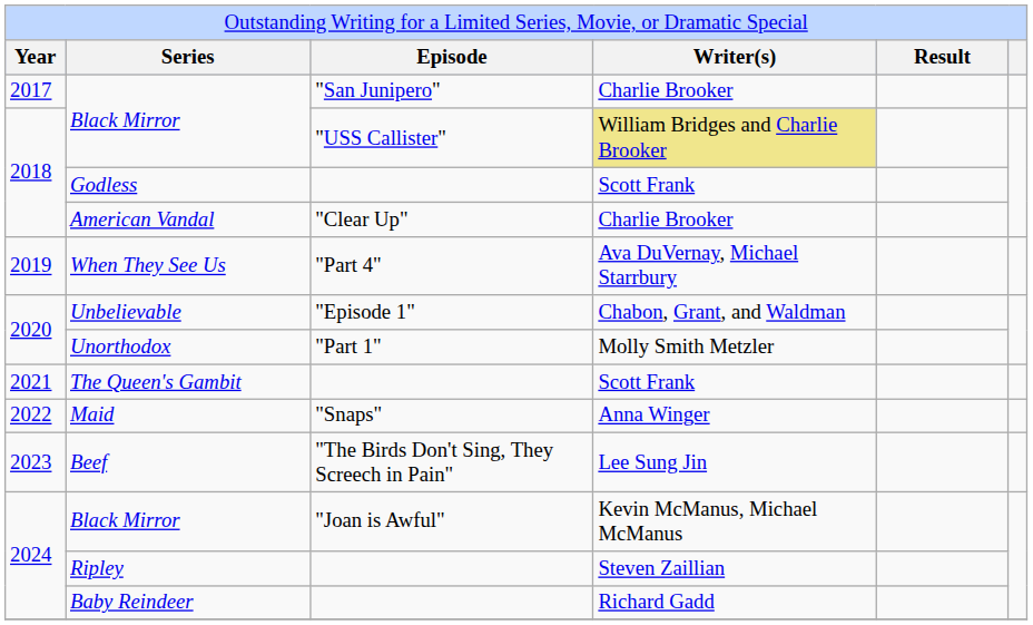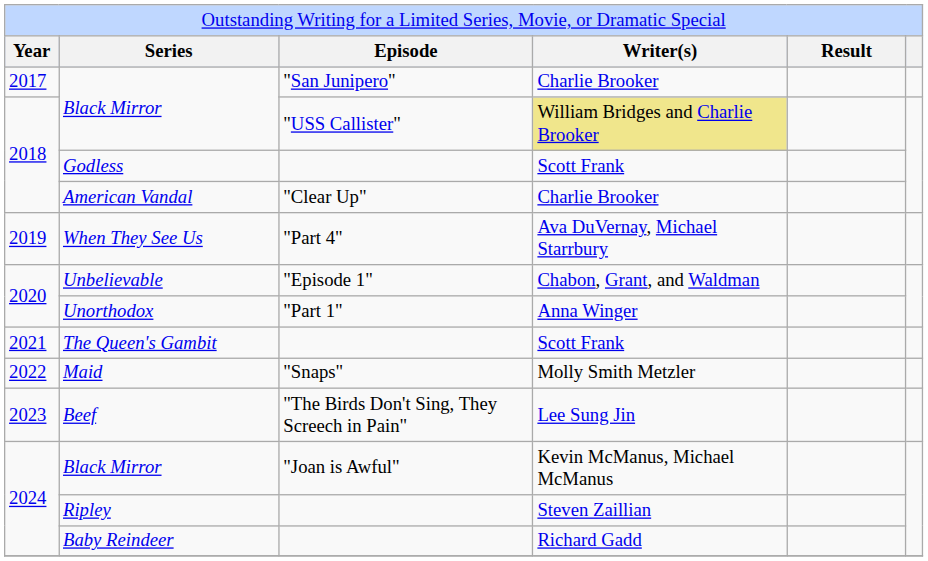 <table class="wikitable plainrowheaders" style="font-size: 90%" width=80%>
 <tr --- bgcolor="#bfd7ff">
 <td colspan=6 align=center><a href='#'>Outstanding Writing for a Limited Series, Movie, or Dramatic Special</a></td>
 </tr>
 <tr --- bgcolor="#bfd7ff">
 <th scope="col" style="width:1%;">Year</th>
 <th scope="col" style="width:13%;">Series</th>
 <th scope="col" style="width:15%;">Episode</th>
 <th scope="col" style="width:15%;">Writer(s)</th>
 <th scope="col" style="width:7%;">Result</th>
 <th scope="col" style="width:1%;"></th>
 </tr>
 <tr>
 <td><a href='#'>2017</a></td>
 <td rowspan="2"><em><a href='#'>Black Mirror</a></em></td>
 <td>"<a href='#'>San Junipero</a>"</td>
 <td><a href='#'>Charlie Brooker</a></td>
 <td></td>
 <td></td>
 </tr>
 <tr>
 <td rowspan="3"><a href='#'>2018</a></td>
 <td>"<a href='#'>USS Callister</a>"</td>
 <td style="background: khaki;">William Bridges and <a href='#'>Charlie Brooker</a></td>
 <td></td>
 <td rowspan="3"></td>
 </tr>
 <tr>
 <td><em><a href='#'>Godless</a></em></td>
 <td></td>
 <td><a href='#'>Scott Frank</a></td>
 <td></td>
 </tr>
 <tr>
 <td><em><a href='#'>American Vandal</a></em></td>
 <td>"Clear Up"</td>
 <td><a href='#'>Charlie Brooker</a></td>
 <td></td>
 </tr>
 <tr>
 <td><a href='#'>2019</a></td>
 <td><em><a href='#'>When They See Us</a></em></td>
 <td>"Part 4"</td>
 <td><a href='#'>Ava DuVernay</a>, <a href='#'>Michael Starrbury</a></td>
 <td></td>
 <td></td>
 </tr>
 <tr>
 <td rowspan="2"><a href='#'>2020</a></td>
 <td><em><a href='#'>Unbelievable</a></em></td>
 <td>"Episode 1"</td>
 <td><a href='#'>Chabon</a>, <a href='#'>Grant</a>, and <a href='#'>Waldman</a></td>
 <td></td>
 <td rowspan="2"></td>
 </tr>
 <tr>
 <td><em><a href='#'>Unorthodox</a></em></td>
 <td>"Part 1"</td>
-<td>Molly Smith Metzler</td>
+<td><a href='#'>Anna Winger</a></td>
 <td></td>
 </tr>
 <tr>
 <td><a href='#'>2021</a></td>
 <td><em><a href='#'>The Queen's Gambit</a></em></td>
 <td></td>
 <td><a href='#'>Scott Frank</a></td>
 <td></td>
 <td></td>
 </tr>
 <tr>
 <td><a href='#'>2022</a></td>
 <td><em><a href='#'>Maid</a></em></td>
 <td>"Snaps"</td>
-<td><a href='#'>Anna Winger</a></td>
+<td>Molly Smith Metzler</td>
 <td></td>
 <td></td>
 </tr>
 <tr>
 <td><a href='#'>2023</a></td>
 <td><em><a href='#'>Beef</a></em></td>
 <td>"The Birds Don't Sing, They Screech in Pain"</td>
 <td><a href='#'>Lee Sung Jin</a></td>
 <td></td>
 <td></td>
 </tr>
 <tr>
 <td rowspan="3"><a href='#'>2024</a></td>
 <td><em><a href='#'>Black Mirror</a></em></td>
 <td>"Joan is Awful"</td>
 <td>Kevin McManus, Michael McManus</td>
 <td></td>
 <td rowspan="3"></td>
 </tr>
 <tr>
 <td><em><a href='#'>Ripley</a></em></td>
 <td></td>
 <td><a href='#'>Steven Zaillian</a></td>
 <td></td>
 </tr>
 <tr>
 <td><em><a href='#'>Baby Reindeer</a></em></td>
 <td></td>
 <td><a href='#'>Richard Gadd</a></td>
 <td></td>
 </tr>
 <tr>
 </tr>
 </table>
